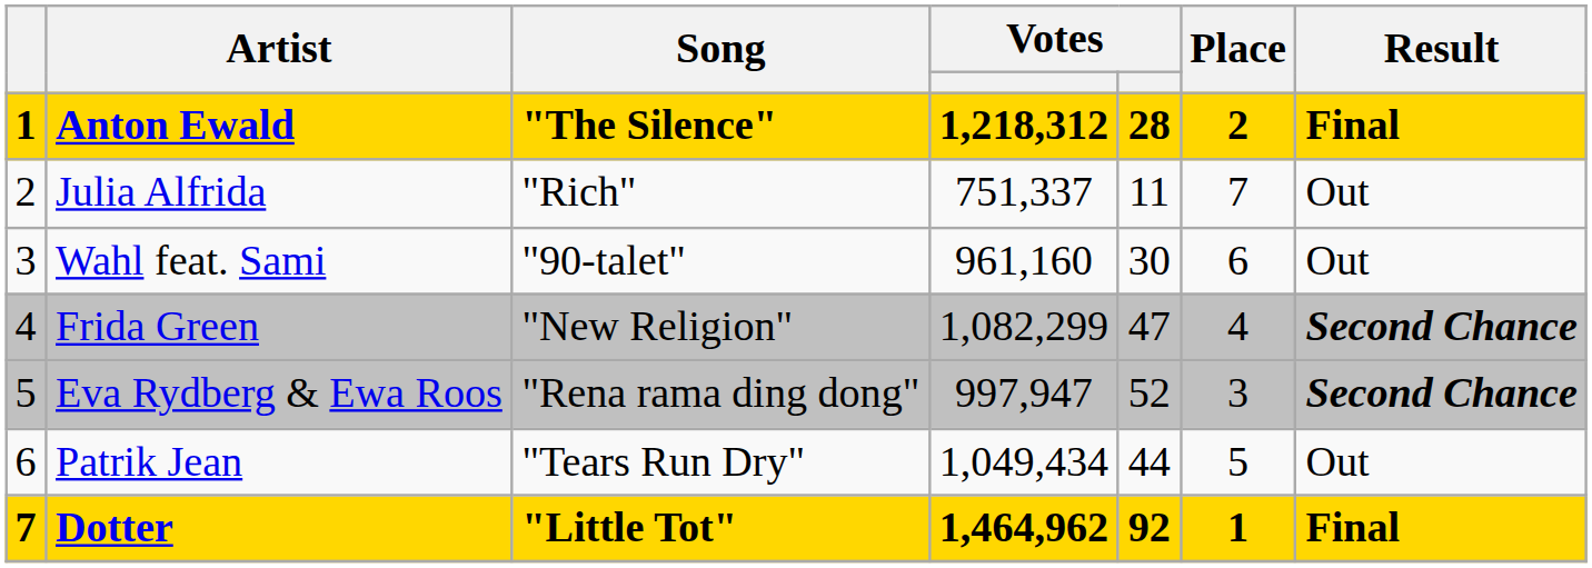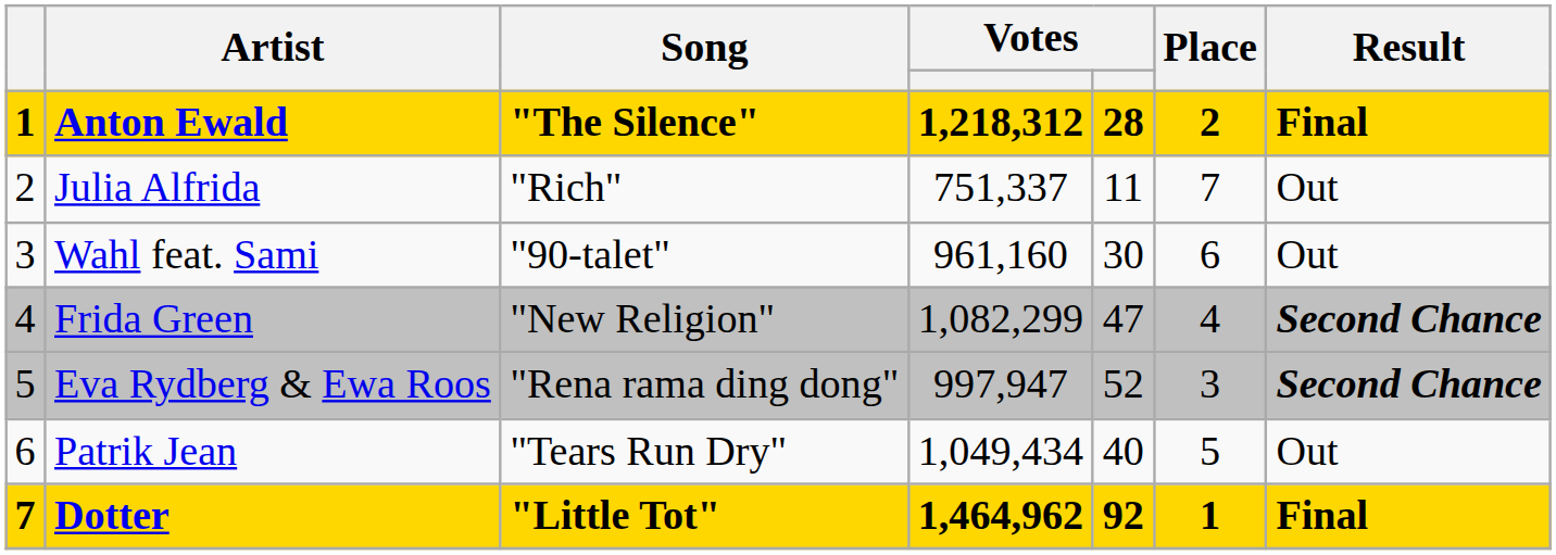 <table class="sortable wikitable" style="margin: 1em auto 1em auto; text-align:center;">
 <tr>
 <th rowspan="2"></th>
 <th rowspan="2">Artist</th>
 <th rowspan="2">Song</th>
 <th colspan="2" class="unsortable">Votes</th>
 <th rowspan="2">Place</th>
 <th rowspan="2">Result</th>
 </tr>
 <tr>
 <th><small></small></th>
 <th><small></small></th>
 </tr>
 <tr style="font-weight:bold;background:gold;">
 <td>1</td>
 <td align="left"><a href='#'>Anton Ewald</a></td>
 <td align="left">"The Silence"</td>
 <td>1,218,312</td>
 <td>28</td>
 <td>2</td>
 <td align="left">Final</td>
 </tr>
 <tr>
 <td>2</td>
 <td align="left"><a href='#'>Julia Alfrida</a></td>
 <td align="left">"Rich"</td>
 <td>751,337</td>
 <td>11</td>
 <td>7</td>
 <td align="left">Out</td>
 </tr>
 <tr>
 <td>3</td>
 <td align="left"><a href='#'>Wahl</a> feat. <a href='#'>Sami</a></td>
 <td align="left">"90-talet"</td>
 <td>961,160</td>
 <td>30</td>
 <td>6</td>
 <td align="left">Out</td>
 </tr>
 <tr style="background:silver;">
 <td>4</td>
 <td align="left"><a href='#'>Frida Green</a></td>
 <td align="left">"New Religion"</td>
 <td>1,082,299</td>
 <td>47</td>
 <td>4</td>
 <td align="left"><strong><em>Second Chance</em></strong></td>
 </tr>
 <tr style="background:silver;">
 <td>5</td>
 <td align="left"><a href='#'>Eva Rydberg</a> & <a href='#'>Ewa Roos</a></td>
 <td align="left">"Rena rama ding dong"</td>
 <td>997,947</td>
 <td>52</td>
 <td>3</td>
 <td align="left"><strong><em>Second Chance</em></strong></td>
 </tr>
 <tr>
 <td>6</td>
 <td align="left"><a href='#'>Patrik Jean</a></td>
 <td align="left">"Tears Run Dry"</td>
 <td>1,049,434</td>
-<td>44</td>
+<td>40</td>
 <td>5</td>
 <td align="left">Out</td>
 </tr>
 <tr style="font-weight:bold;background:gold;">
 <td>7</td>
 <td align="left"><a href='#'>Dotter</a></td>
 <td align="left">"Little Tot"</td>
 <td>1,464,962</td>
 <td>92</td>
 <td>1</td>
 <td align="left">Final</td>
 </tr>
 <tr>
 </tr>
 </table>
